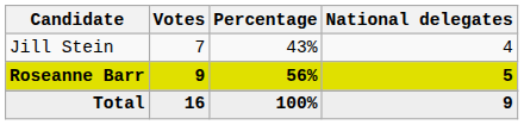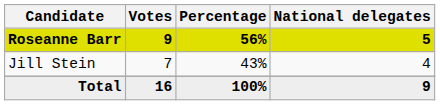 <table class="wikitable" style="text-align:right;">
 <tr>
 <th>Candidate</th>
 <th>Votes</th>
 <th>Percentage</th>
 <th>National delegates</th>
 </tr>
+<tr style="background:#E0E000;">
+<td style="text-align:left;"><strong>Roseanne Barr</strong></td>
+<td><strong>9</strong></td>
+<td><strong>56%</strong></td>
+<td><strong>5</strong></td>
+</tr>
 <tr>
 <td style="text-align:left;">Jill Stein</td>
 <td>7</td>
 <td>43%</td>
 <td>4</td>
-</tr>
-<tr style="background:#E0E000;">
-<td style="text-align:left;"><strong>Roseanne Barr</strong></td>
-<td><strong>9</strong></td>
-<td><strong>56%</strong></td>
-<td><strong>5</strong></td>
 </tr>
 <tr>
 </tr>
 <tr style="background:#eee;">
 <td style="margin-right:0.50px"><strong>Total</strong></td>
 <td style="margin-right:0.50px"><strong>16</strong></td>
 <td style="margin-right:0.50px"><strong>100%</strong></td>
 <td style="margin-right:0.50px"><strong>9</strong></td>
 </tr>
 </table>
